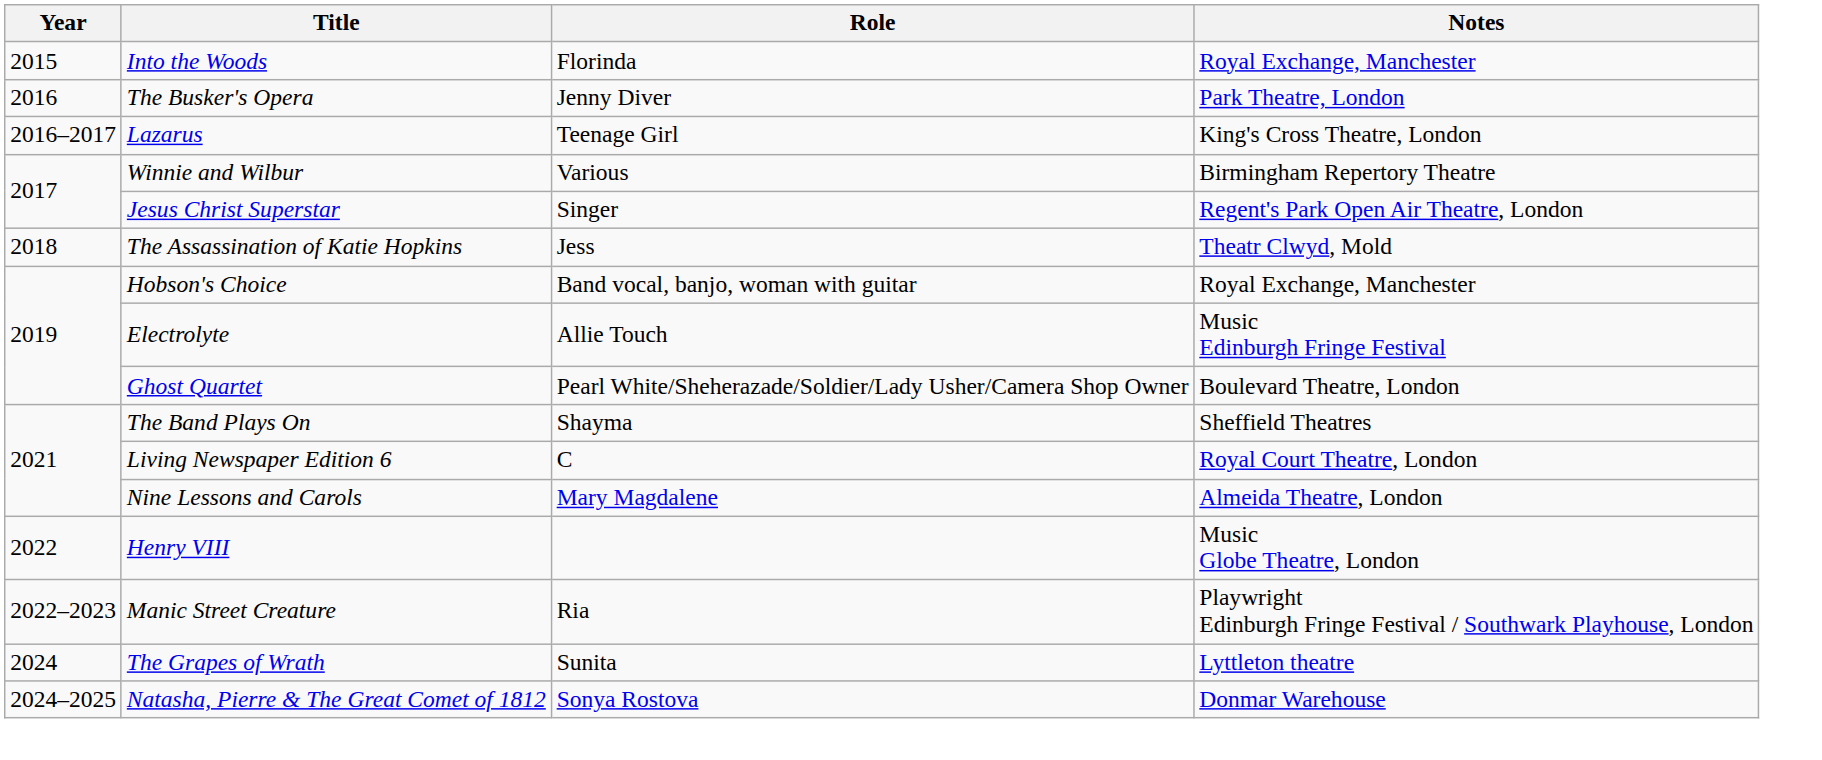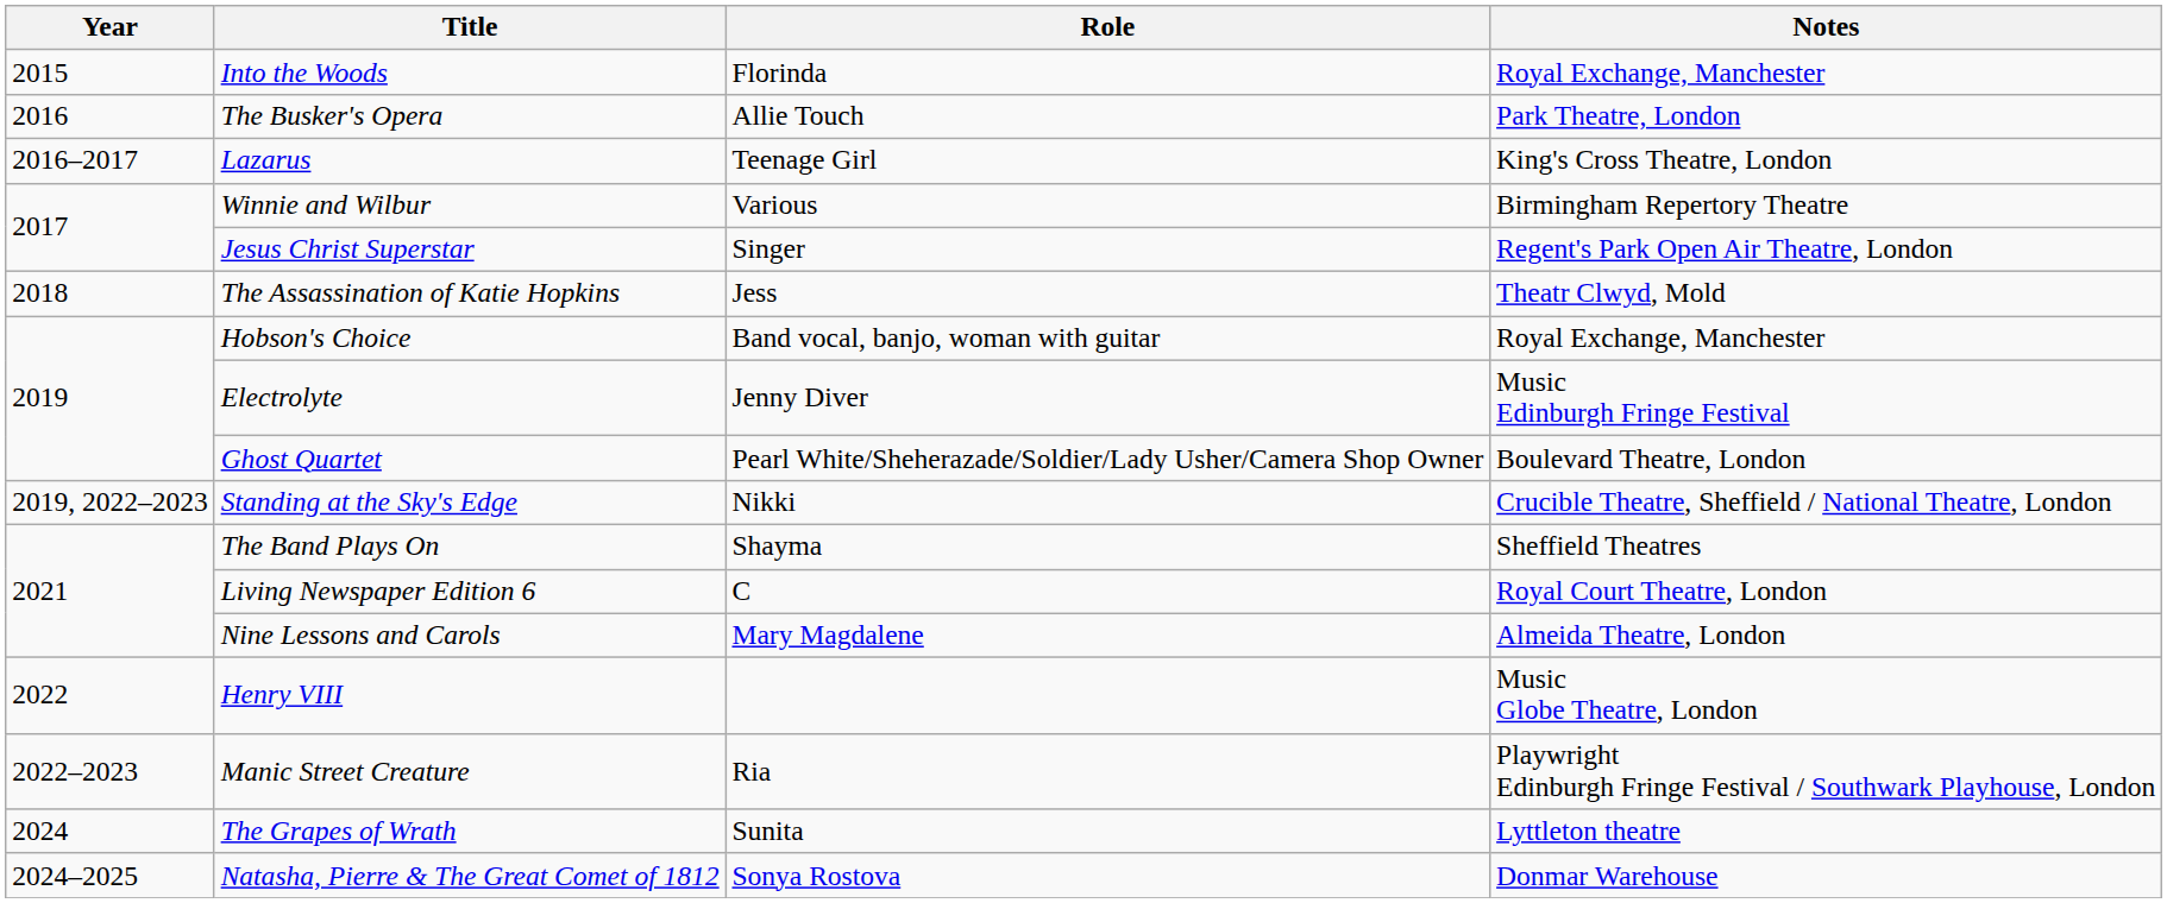 <table class="wikitable sortable">
 <tr>
 <th>Year</th>
 <th>Title</th>
 <th>Role</th>
 <th class="unsortable">Notes</th>
 </tr>
 <tr>
 <td>2015</td>
 <td><em><a href='#'>Into the Woods</a></em></td>
 <td>Florinda</td>
 <td><a href='#'>Royal Exchange, Manchester</a></td>
 </tr>
 <tr>
 <td>2016</td>
 <td><em>The Busker's Opera</em></td>
-<td>Jenny Diver</td>
+<td>Allie Touch</td>
 <td><a href='#'>Park Theatre, London</a></td>
 </tr>
 <tr>
 <td>2016–2017</td>
 <td><em><a href='#'>Lazarus</a></em></td>
 <td>Teenage Girl</td>
 <td>King's Cross Theatre, London</td>
 </tr>
 <tr>
 <td rowspan="2">2017</td>
 <td><em>Winnie and Wilbur</em></td>
 <td>Various</td>
 <td>Birmingham Repertory Theatre</td>
 </tr>
 <tr>
 <td><em><a href='#'>Jesus Christ Superstar</a></em></td>
 <td>Singer</td>
 <td><a href='#'>Regent's Park Open Air Theatre</a>, London</td>
 </tr>
 <tr>
 <td>2018</td>
 <td><em>The Assassination of Katie Hopkins</em></td>
 <td>Jess</td>
 <td><a href='#'>Theatr Clwyd</a>, Mold</td>
 </tr>
 <tr>
 <td rowspan="3">2019</td>
 <td><em>Hobson's Choice</em></td>
 <td>Band vocal, banjo, woman with guitar</td>
 <td>Royal Exchange, Manchester</td>
 </tr>
 <tr>
 <td><em>Electrolyte</em></td>
-<td>Allie Touch</td>
+<td>Jenny Diver</td>
 <td>Music<br><a href='#'>Edinburgh Fringe Festival</a></td>
 </tr>
 <tr>
 <td><em><a href='#'>Ghost Quartet</a></em></td>
 <td>Pearl White/Sheherazade/Soldier/Lady Usher/Camera Shop Owner</td>
 <td>Boulevard Theatre, London</td>
+</tr>
+<tr>
+<td>2019, 2022–2023</td>
+<td><em><a href='#'>Standing at the Sky's Edge</a></em></td>
+<td>Nikki</td>
+<td><a href='#'>Crucible Theatre</a>, Sheffield / <a href='#'>National Theatre</a>, London</td>
 </tr>
 <tr>
 <td rowspan="3">2021</td>
 <td><em>The Band Plays On</em></td>
 <td>Shayma</td>
 <td>Sheffield Theatres</td>
 </tr>
 <tr>
 <td><em>Living Newspaper Edition 6</em></td>
 <td>C</td>
 <td><a href='#'>Royal Court Theatre</a>, London</td>
 </tr>
 <tr>
 <td><em>Nine Lessons and Carols</em></td>
 <td><a href='#'>Mary Magdalene</a></td>
 <td><a href='#'>Almeida Theatre</a>, London</td>
 </tr>
 <tr>
 <td>2022</td>
 <td><em><a href='#'>Henry VIII</a></em></td>
 <td></td>
 <td>Music<br><a href='#'>Globe Theatre</a>, London</td>
 </tr>
 <tr>
 <td>2022–2023</td>
 <td><em>Manic Street Creature</em></td>
 <td>Ria</td>
 <td>Playwright<br>Edinburgh Fringe Festival / <a href='#'>Southwark Playhouse</a>, London</td>
 </tr>
 <tr>
 <td>2024</td>
 <td><a href='#'><em>The Grapes of Wrath</em></a></td>
 <td>Sunita</td>
 <td><a href='#'>Lyttleton theatre</a></td>
 </tr>
 <tr>
 <td>2024–2025</td>
 <td><em><a href='#'>Natasha, Pierre & The Great Comet of 1812</a></em></td>
 <td><a href='#'>Sonya Rostova</a></td>
 <td><a href='#'>Donmar Warehouse</a></td>
 </tr>
 </table>
